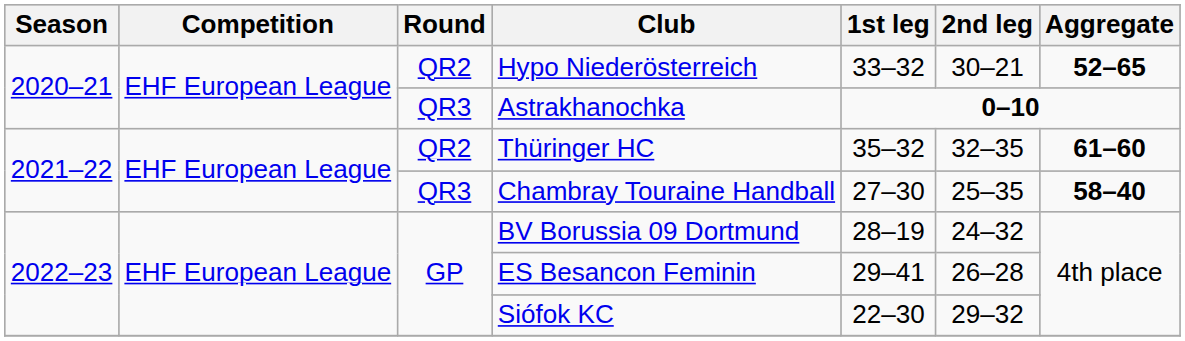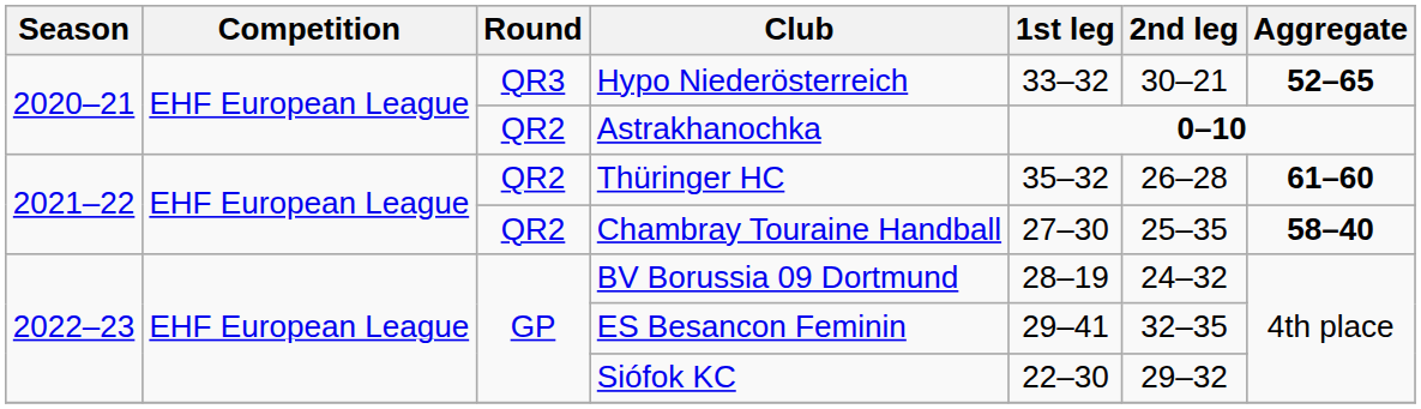 <table class="wikitable">
 <tr>
 <th>Season</th>
 <th>Competition</th>
 <th>Round</th>
 <th>Club</th>
 <th>1st leg</th>
 <th>2nd leg</th>
 <th>Aggregate</th>
 </tr>
 <tr>
 <td rowspan="2"><a href='#'>2020–21</a></td>
 <td rowspan="2"><a href='#'>EHF European League</a></td>
-<td style="text-align:center;"><a href='#'>QR2</a></td>
+<td style="text-align:center;"><a href='#'>QR3</a></td>
 <td> <a href='#'>Hypo Niederösterreich</a></td>
 <td style="text-align:center;">33–32</td>
 <td style="text-align:center;">30–21</td>
 <td style="text-align:center;"><strong>52–65</strong></td>
 </tr>
 <tr>
-<td style="text-align:center;"><a href='#'>QR3</a></td>
+<td style="text-align:center;"><a href='#'>QR2</a></td>
 <td> <a href='#'>Astrakhanochka</a></td>
 <td colspan="3" style="text-align:center;"><strong>0–10</strong></td>
 </tr>
 <tr>
 <td rowspan="2"><a href='#'>2021–22</a></td>
 <td rowspan="2"><a href='#'>EHF European League</a></td>
 <td style="text-align:center;"><a href='#'>QR2</a></td>
 <td> <a href='#'>Thüringer HC</a></td>
 <td style="text-align:center;">35–32</td>
-<td style="text-align:center;">32–35</td>
+<td style="text-align:center;">26–28</td>
 <td style="text-align:center;"><strong>61–60</strong></td>
 </tr>
 <tr>
-<td style="text-align:center;"><a href='#'>QR3</a></td>
+<td style="text-align:center;"><a href='#'>QR2</a></td>
 <td> <a href='#'>Chambray Touraine Handball</a></td>
 <td style="text-align:center;">27–30</td>
 <td style="text-align:center;">25–35</td>
 <td style="text-align:center;"><strong>58–40</strong></td>
 </tr>
 <tr>
 <td rowspan=3><a href='#'>2022–23</a></td>
 <td rowspan=3><a href='#'>EHF European League</a></td>
 <td rowspan="3" style="text-align:center;"><a href='#'>GP</a></td>
 <td> <a href='#'>BV Borussia 09 Dortmund</a></td>
 <td style="text-align:center;">28–19</td>
 <td style="text-align:center;">24–32</td>
 <td align=center rowspan=3>4th place</td>
 </tr>
 <tr>
 <td> <a href='#'>ES Besancon Feminin</a></td>
 <td style="text-align:center;">29–41</td>
-<td style="text-align:center;">26–28</td>
+<td style="text-align:center;">32–35</td>
 </tr>
 <tr>
 <td> <a href='#'>Siófok KC</a></td>
 <td style="text-align:center;">22–30</td>
 <td style="text-align:center;">29–32</td>
 </tr>
 <tr>
 </tr>
 </table>
